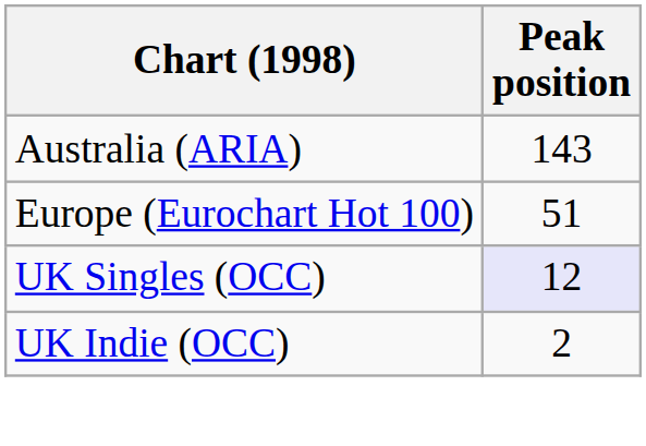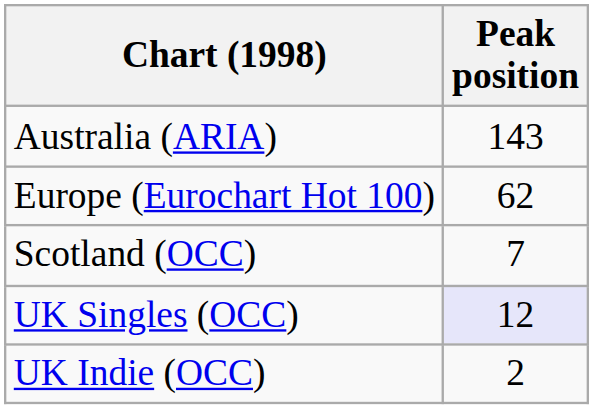 <table class="wikitable sortable">
 <tr>
 <th>Chart (1998)</th>
 <th>Peak<br>position</th>
 </tr>
 <tr>
 <td>Australia (<a href='#'>ARIA</a>)</td>
 <td style="text-align:center;">143</td>
 </tr>
 <tr>
 <td>Europe (<a href='#'>Eurochart Hot 100</a>)</td>
-<td style="text-align:center;">51</td>
+<td style="text-align:center;">62</td>
+</tr>
+<tr>
+<td>Scotland (<a href='#'>OCC</a>)</td>
+<td style="text-align:center;">7</td>
 </tr>
 <tr>
 <td><a href='#'>UK Singles</a> (<a href='#'>OCC</a>)</td>
 <td style="background: lavender; text-align:center;">12</td>
 </tr>
 <tr>
 <td><a href='#'>UK Indie</a> (<a href='#'>OCC</a>)</td>
 <td style="text-align:center;">2</td>
 </tr>
 </table>
